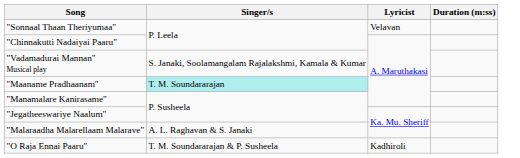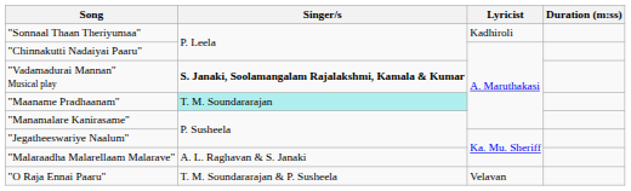 <table class="wikitable" style="font-size:95%;">
 <tr>
 <th>Song</th>
 <th>Singer/s</th>
 <th>Lyricist</th>
 <th>Duration (m:ss)</th>
 </tr>
 <tr>
 <td>"Sonnaal Thaan Theriyumaa"</td>
 <td rowspan=2>P. Leela</td>
-<td>Velavan</td>
+<td>Kadhiroli</td>
 <td></td>
 </tr>
 <tr>
 <td>"Chinnakutti Nadaiyai Paaru"</td>
 <td rowspan=4><a href='#'>A. Maruthakasi</a></td>
 <td></td>
 </tr>
 <tr>
 <td>"Vadamadurai Mannan"<br><small>Musical play</small></td>
-<td>S. Janaki, Soolamangalam Rajalakshmi, Kamala & Kumar</td>
+<td><strong>S. Janaki, Soolamangalam Rajalakshmi, Kamala & Kumar</strong></td>
 <td></td>
 </tr>
 <tr>
 <td>"Maaname Pradhaanam"</td>
 <td style="background: paleturquoise;">T. M. Soundararajan</td>
 <td></td>
 </tr>
 <tr>
 <td>"Manamalare Kanirasame"</td>
 <td rowspan=2>P. Susheela</td>
 <td></td>
 </tr>
 <tr>
 <td>"Jegatheeswariye Naalum"</td>
 <td rowspan=2><a href='#'>Ka. Mu. Sheriff</a></td>
 <td></td>
 </tr>
 <tr>
 <td>"Malaraadha Malarellaam Malarave"</td>
 <td>A. L. Raghavan & S. Janaki</td>
 <td></td>
 </tr>
 <tr>
 <td>"O Raja Ennai Paaru"</td>
 <td>T. M. Soundararajan & P. Susheela</td>
-<td>Kadhiroli</td>
+<td>Velavan</td>
 </tr>
 </table>
